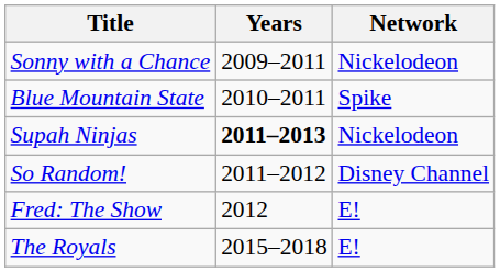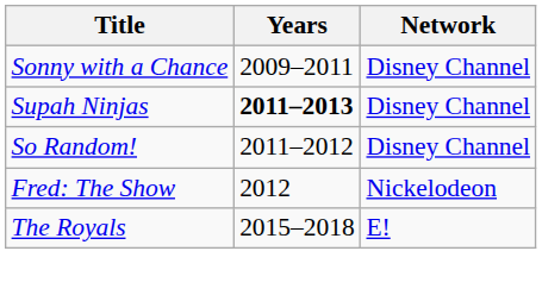 <table class="wikitable sortable">
 <tr>
 <th>Title</th>
 <th>Years</th>
 <th>Network</th>
 </tr>
 <tr>
 <td><em><a href='#'>Sonny with a Chance</a></em></td>
 <td>2009–2011</td>
-<td><a href='#'>Nickelodeon</a></td>
-</tr>
-<tr>
-<td><em><a href='#'>Blue Mountain State</a></em></td>
-<td>2010–2011</td>
-<td><a href='#'>Spike</a></td>
+<td><a href='#'>Disney Channel</a></td>
 </tr>
 <tr>
 <td><em><a href='#'>Supah Ninjas</a></em></td>
 <td><strong>2011–2013</strong></td>
-<td><a href='#'>Nickelodeon</a></td>
+<td><a href='#'>Disney Channel</a></td>
 </tr>
 <tr>
 <td><em><a href='#'>So Random!</a></em></td>
 <td>2011–2012</td>
 <td><a href='#'>Disney Channel</a></td>
 </tr>
 <tr>
 <td><em><a href='#'>Fred: The Show</a></em></td>
 <td>2012</td>
-<td><a href='#'>E!</a></td>
+<td><a href='#'>Nickelodeon</a></td>
 </tr>
 <tr>
 <td><em><a href='#'>The Royals</a></em></td>
 <td>2015–2018</td>
 <td><a href='#'>E!</a></td>
 </tr>
 </table>
